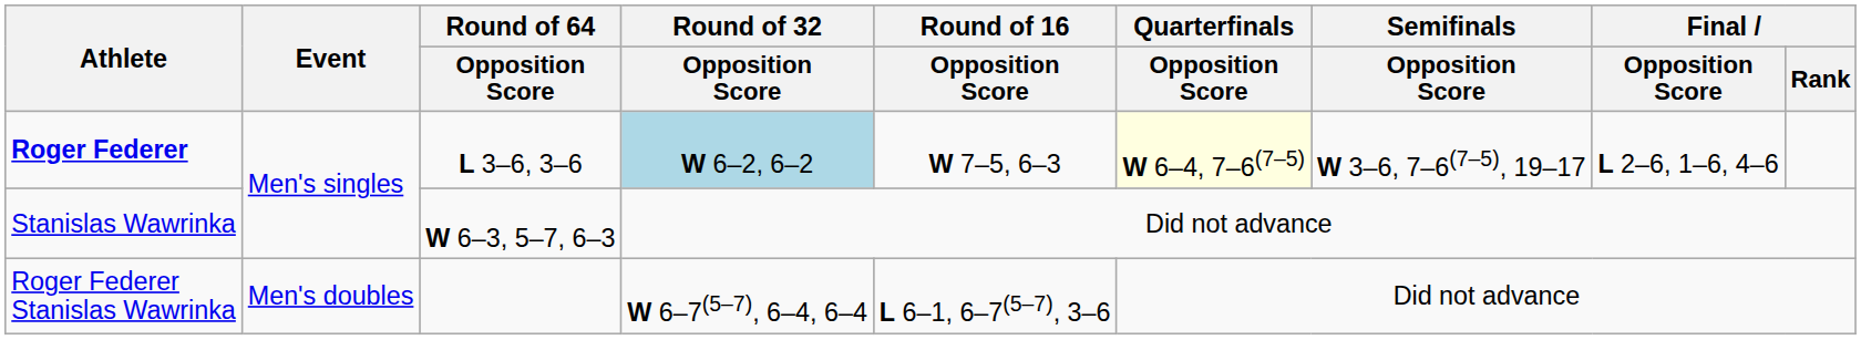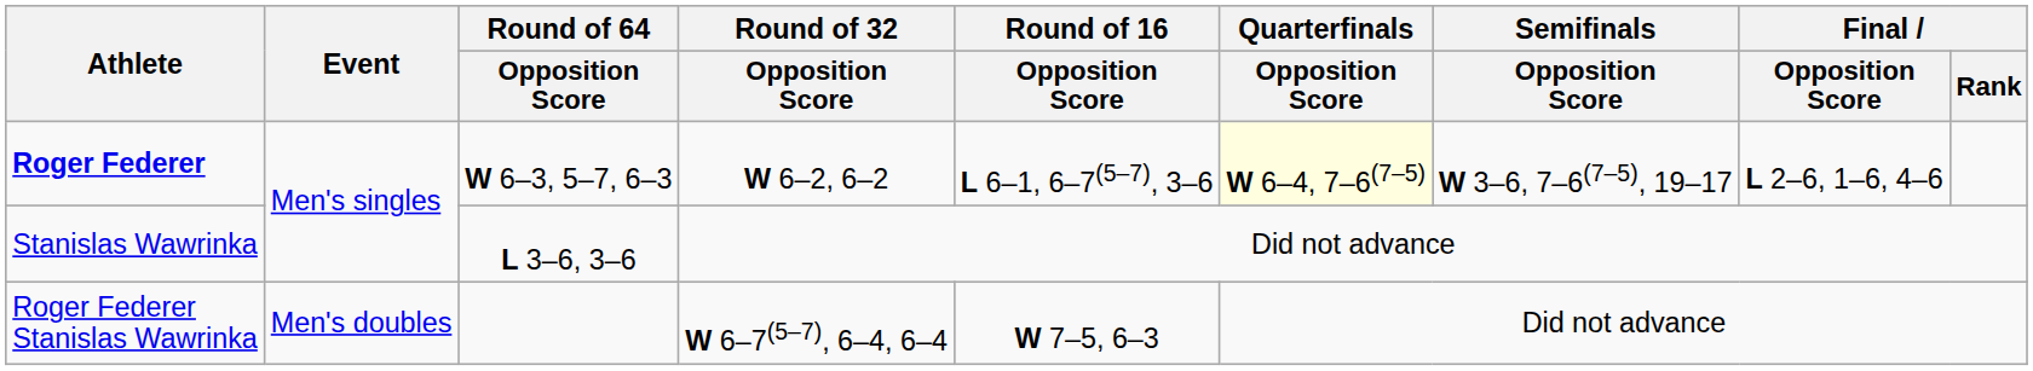 <table class=wikitable style="font-size:90%">
 <tr>
 <th rowspan="2">Athlete</th>
 <th rowspan="2">Event</th>
 <th>Round of 64</th>
 <th>Round of 32</th>
 <th>Round of 16</th>
 <th>Quarterfinals</th>
 <th>Semifinals</th>
 <th colspan=2>Final / </th>
 </tr>
 <tr style="font-size:95%">
 <th>Opposition<br>Score</th>
 <th>Opposition<br>Score</th>
 <th>Opposition<br>Score</th>
 <th>Opposition<br>Score</th>
 <th>Opposition<br>Score</th>
 <th>Opposition<br>Score</th>
 <th>Rank</th>
 </tr>
 <tr align=center>
 <td align=left><strong><a href='#'>Roger Federer</a></strong></td>
 <td align=left rowspan=2><a href='#'>Men's singles</a></td>
-<td><br><strong>L</strong> 3–6, 3–6</td>
-<td style="background: lightblue;"><br><strong>W</strong> 6–2, 6–2</td>
-<td><br><strong>W</strong> 7–5, 6–3</td>
+<td><br><strong>W</strong> 6–3, 5–7, 6–3</td>
+<td><br><strong>W</strong> 6–2, 6–2</td>
+<td><br><strong>L</strong> 6–1, 6–7<sup>(5–7)</sup>, 3–6</td>
 <td style="background: lightyellow;"><br><strong>W</strong> 6–4, 7–6<sup>(7–5)</sup></td>
 <td><br><strong>W</strong> 3–6, 7–6<sup>(7–5)</sup>, 19–17</td>
 <td><br><strong>L</strong> 2–6, 1–6, 4–6</td>
 <td></td>
 </tr>
 <tr align=center>
 <td align=left><a href='#'>Stanislas Wawrinka</a></td>
-<td><br><strong>W</strong> 6–3, 5–7, 6–3</td>
+<td><br><strong>L</strong> 3–6, 3–6</td>
 <td colspan=6>Did not advance</td>
 </tr>
 <tr align=center>
 <td align=left><a href='#'>Roger Federer</a><br><a href='#'>Stanislas Wawrinka</a></td>
 <td align=left><a href='#'>Men's doubles</a></td>
 <td></td>
 <td><br><strong>W</strong> 6–7<sup>(5–7)</sup>, 6–4, 6–4</td>
-<td><br><strong>L</strong> 6–1, 6–7<sup>(5–7)</sup>, 3–6</td>
+<td><br><strong>W</strong> 7–5, 6–3</td>
 <td colspan=4>Did not advance</td>
 </tr>
 </table>
